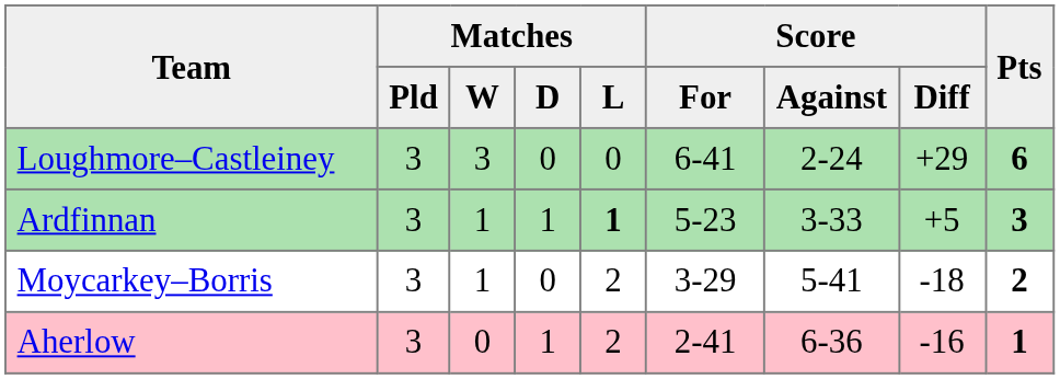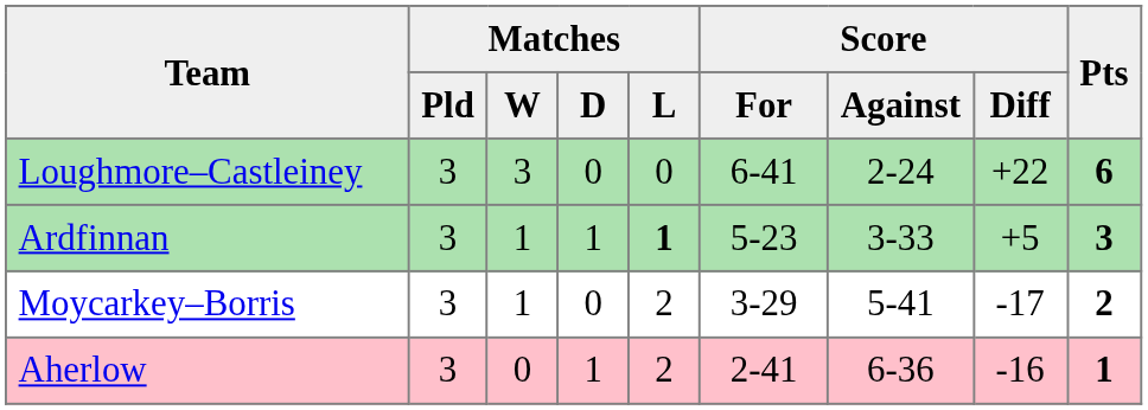 <table style=border-collapse:collapse border=1 cellspacing=0 cellpadding=5>
 <tr align=center bgcolor=#efefef>
 <th rowspan=2 width=165>Team</th>
 <th colspan=4>Matches</th>
 <th colspan=3>Score</th>
 <th rowspan=2width=20>Pts</th>
 </tr>
 <tr align=center bgcolor=#efefef>
 <th width=20>Pld</th>
 <th width=20>W</th>
 <th width=20>D</th>
 <th width=20>L</th>
 <th width=45>For</th>
 <th width=45>Against</th>
 <th width=30>Diff</th>
 </tr>
 <tr align=center style="background:#ACE1AF;">
 <td style="text-align:left;"> <a href='#'>Loughmore–Castleiney</a></td>
 <td>3</td>
 <td>3</td>
 <td>0</td>
 <td>0</td>
 <td>6-41</td>
 <td>2-24</td>
-<td>+29</td>
+<td>+22</td>
 <td><strong>6</strong></td>
 </tr>
 <tr align=center style="background:#ACE1AF;">
 <td style="text-align:left;"> <a href='#'>Ardfinnan</a></td>
 <td>3</td>
 <td>1</td>
 <td>1</td>
 <td><strong>1</strong></td>
 <td>5-23</td>
 <td>3-33</td>
 <td>+5</td>
 <td><strong>3</strong></td>
 </tr>
 <tr align=center>
 <td style="text-align:left;"> <a href='#'>Moycarkey–Borris</a></td>
 <td>3</td>
 <td>1</td>
 <td>0</td>
 <td>2</td>
 <td>3-29</td>
 <td>5-41</td>
-<td>-18</td>
+<td>-17</td>
 <td><strong>2</strong></td>
 </tr>
 <tr align=center style="background:#FFC0CB;">
 <td style="text-align:left;"> <a href='#'>Aherlow</a></td>
 <td>3</td>
 <td>0</td>
 <td>1</td>
 <td>2</td>
 <td>2-41</td>
 <td>6-36</td>
 <td>-16</td>
 <td><strong>1</strong></td>
 </tr>
 </table>
